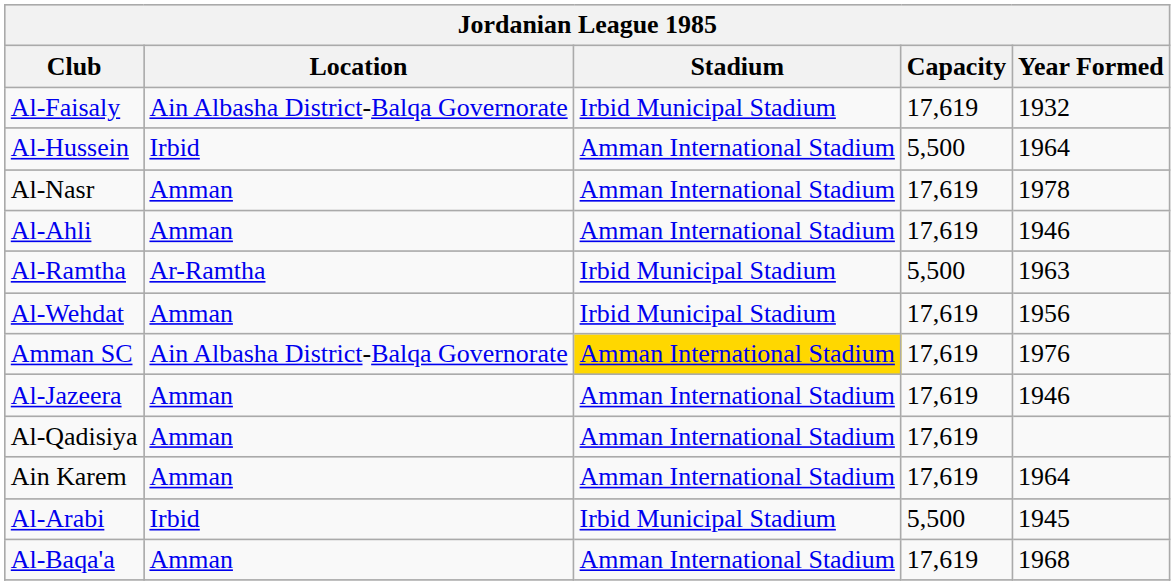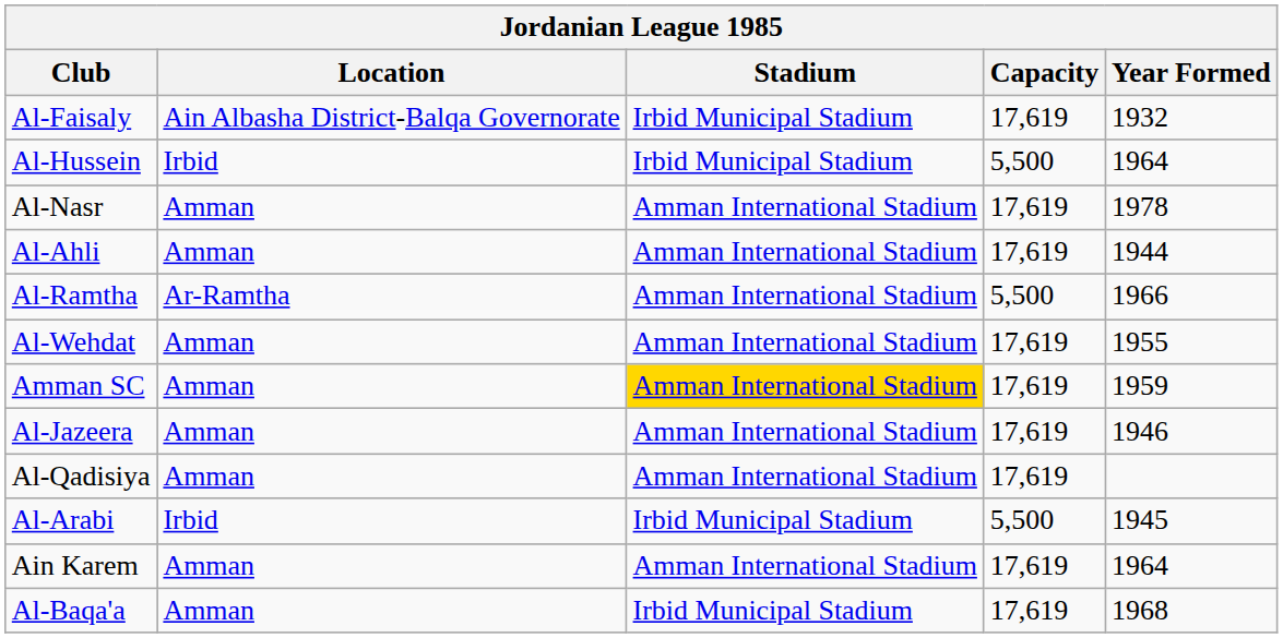 <table class="wikitable">
 <tr>
 <th colspan="5">Jordanian  League 1985</th>
 </tr>
 <tr>
 <th>Club</th>
 <th>Location</th>
 <th>Stadium</th>
 <th>Capacity</th>
 <th>Year Formed</th>
 </tr>
 <tr style="vertical-align:top;">
 <td><a href='#'>Al-Faisaly</a></td>
 <td><a href='#'>Ain Albasha District</a>-<a href='#'>Balqa Governorate</a></td>
 <td><a href='#'>Irbid Municipal Stadium</a></td>
 <td>17,619</td>
 <td>1932</td>
 </tr>
 <tr style="vertical-align:top;">
 <td><a href='#'>Al-Hussein</a></td>
 <td><a href='#'>Irbid</a></td>
-<td><a href='#'>Amman International Stadium</a></td>
+<td><a href='#'>Irbid Municipal Stadium</a></td>
 <td>5,500</td>
 <td>1964</td>
 </tr>
 <tr style="vertical-align:top;">
 <td>Al-Nasr</td>
 <td><a href='#'>Amman</a></td>
 <td><a href='#'>Amman International Stadium</a></td>
 <td>17,619</td>
 <td>1978</td>
 </tr>
 <tr style="vertical-align:top;">
 <td><a href='#'>Al-Ahli</a></td>
 <td><a href='#'>Amman</a></td>
 <td><a href='#'>Amman International Stadium</a></td>
 <td>17,619</td>
-<td>1946</td>
+<td>1944</td>
 </tr>
 <tr style="vertical-align:top;">
 <td><a href='#'>Al-Ramtha</a></td>
 <td><a href='#'>Ar-Ramtha</a></td>
-<td><a href='#'>Irbid Municipal Stadium</a></td>
+<td><a href='#'>Amman International Stadium</a></td>
 <td>5,500</td>
-<td>1963</td>
+<td>1966</td>
 </tr>
 <tr style="vertical-align:top;">
 <td><a href='#'>Al-Wehdat</a></td>
 <td><a href='#'>Amman</a></td>
-<td><a href='#'>Irbid Municipal Stadium</a></td>
+<td><a href='#'>Amman International Stadium</a></td>
 <td>17,619</td>
-<td>1956</td>
+<td>1955</td>
 </tr>
 <tr style="vertical-align:top;">
 <td><a href='#'>Amman SC</a></td>
-<td><a href='#'>Ain Albasha District</a>-<a href='#'>Balqa Governorate</a></td>
+<td><a href='#'>Amman</a></td>
 <td style="background: gold;"><a href='#'>Amman International Stadium</a></td>
 <td>17,619</td>
-<td>1976</td>
+<td>1959</td>
 </tr>
 <tr style="vertical-align:top;">
 <td><a href='#'>Al-Jazeera</a></td>
 <td><a href='#'>Amman</a></td>
 <td><a href='#'>Amman International Stadium</a></td>
 <td>17,619</td>
 <td>1946</td>
 </tr>
 <tr style="vertical-align:top;">
 <td>Al-Qadisiya</td>
 <td><a href='#'>Amman</a></td>
 <td><a href='#'>Amman International Stadium</a></td>
 <td>17,619</td>
 <td></td>
 </tr>
 <tr style="vertical-align:top;">
+<td><a href='#'>Al-Arabi</a></td>
+<td><a href='#'>Irbid</a></td>
+<td><a href='#'>Irbid Municipal Stadium</a></td>
+<td>5,500</td>
+<td>1945</td>
+</tr>
+<tr style="vertical-align:top;">
 <td>Ain Karem</td>
 <td><a href='#'>Amman</a></td>
 <td><a href='#'>Amman International Stadium</a></td>
 <td>17,619</td>
 <td>1964</td>
 </tr>
 <tr style="vertical-align:top;">
-<td><a href='#'>Al-Arabi</a></td>
-<td><a href='#'>Irbid</a></td>
-<td><a href='#'>Irbid Municipal Stadium</a></td>
-<td>5,500</td>
-<td>1945</td>
-</tr>
-<tr style="vertical-align:top;">
 <td><a href='#'>Al-Baqa'a</a></td>
 <td><a href='#'>Amman</a></td>
-<td><a href='#'>Amman International Stadium</a></td>
+<td><a href='#'>Irbid Municipal Stadium</a></td>
 <td>17,619</td>
 <td>1968</td>
 </tr>
 </table>
